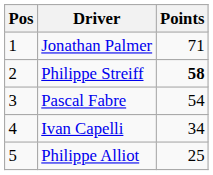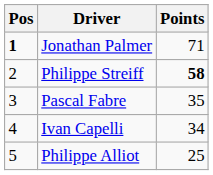 <table class="wikitable" style="font-size: 95%;">
 <tr>
 <th>Pos</th>
 <th>Driver</th>
 <th>Points</th>
 </tr>
 <tr>
-<td>1</td>
+<td><strong>1</strong></td>
 <td> <a href='#'>Jonathan Palmer</a></td>
 <td align="right">71</td>
 </tr>
 <tr>
 <td>2</td>
 <td> <a href='#'>Philippe Streiff</a></td>
 <td align="right"><strong>58</strong></td>
 </tr>
 <tr>
 <td>3</td>
 <td> <a href='#'>Pascal Fabre</a></td>
-<td align="right">54</td>
+<td align="right">35</td>
 </tr>
 <tr>
 <td>4</td>
 <td> <a href='#'>Ivan Capelli</a></td>
 <td align="right">34</td>
 </tr>
 <tr>
 <td>5</td>
 <td> <a href='#'>Philippe Alliot</a></td>
 <td align="right">25</td>
 </tr>
 </table>
